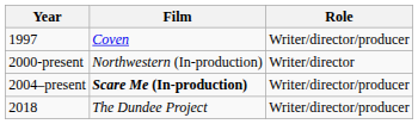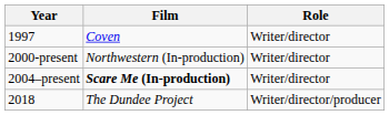 <table class="wikitable">
 <tr>
 <th>Year</th>
 <th>Film</th>
 <th>Role</th>
 </tr>
 <tr>
 <td>1997</td>
 <td><em><a href='#'>Coven</a></em></td>
-<td>Writer/director/producer</td>
+<td>Writer/director</td>
 </tr>
 <tr>
 <td>2000-present</td>
 <td><em>Northwestern</em> (In-production)</td>
 <td>Writer/director</td>
 </tr>
 <tr>
 <td>2004–present</td>
 <td><strong><em>Scare Me</em> (In-production)</strong></td>
-<td>Writer/director/producer</td>
+<td>Writer/director</td>
 </tr>
 <tr>
 <td>2018</td>
 <td><em>The Dundee Project</em></td>
 <td>Writer/director/producer</td>
 </tr>
 </table>
